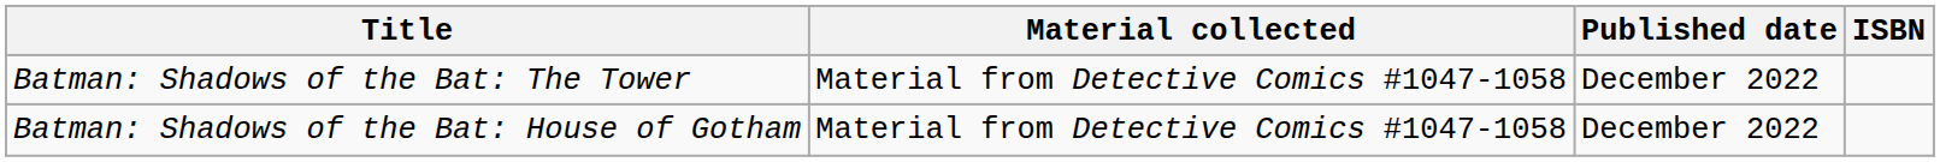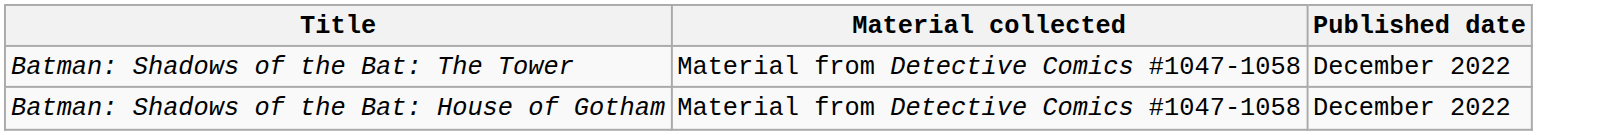 <table class="wikitable">
 <tr>
 <th>Title</th>
 <th>Material collected</th>
 <th>Published date</th>
-<th>ISBN</th>
 </tr>
 <tr>
 <td><em>Batman: Shadows of the Bat: The Tower</em></td>
 <td>Material from <em>Detective Comics</em> #1047-1058</td>
 <td>December 2022</td>
-<td></td>
 </tr>
 <tr>
 <td><em>Batman: Shadows of the Bat: House of Gotham</em></td>
 <td>Material from <em>Detective Comics</em> #1047-1058</td>
 <td>December 2022</td>
-<td></td>
 </tr>
 </table>
